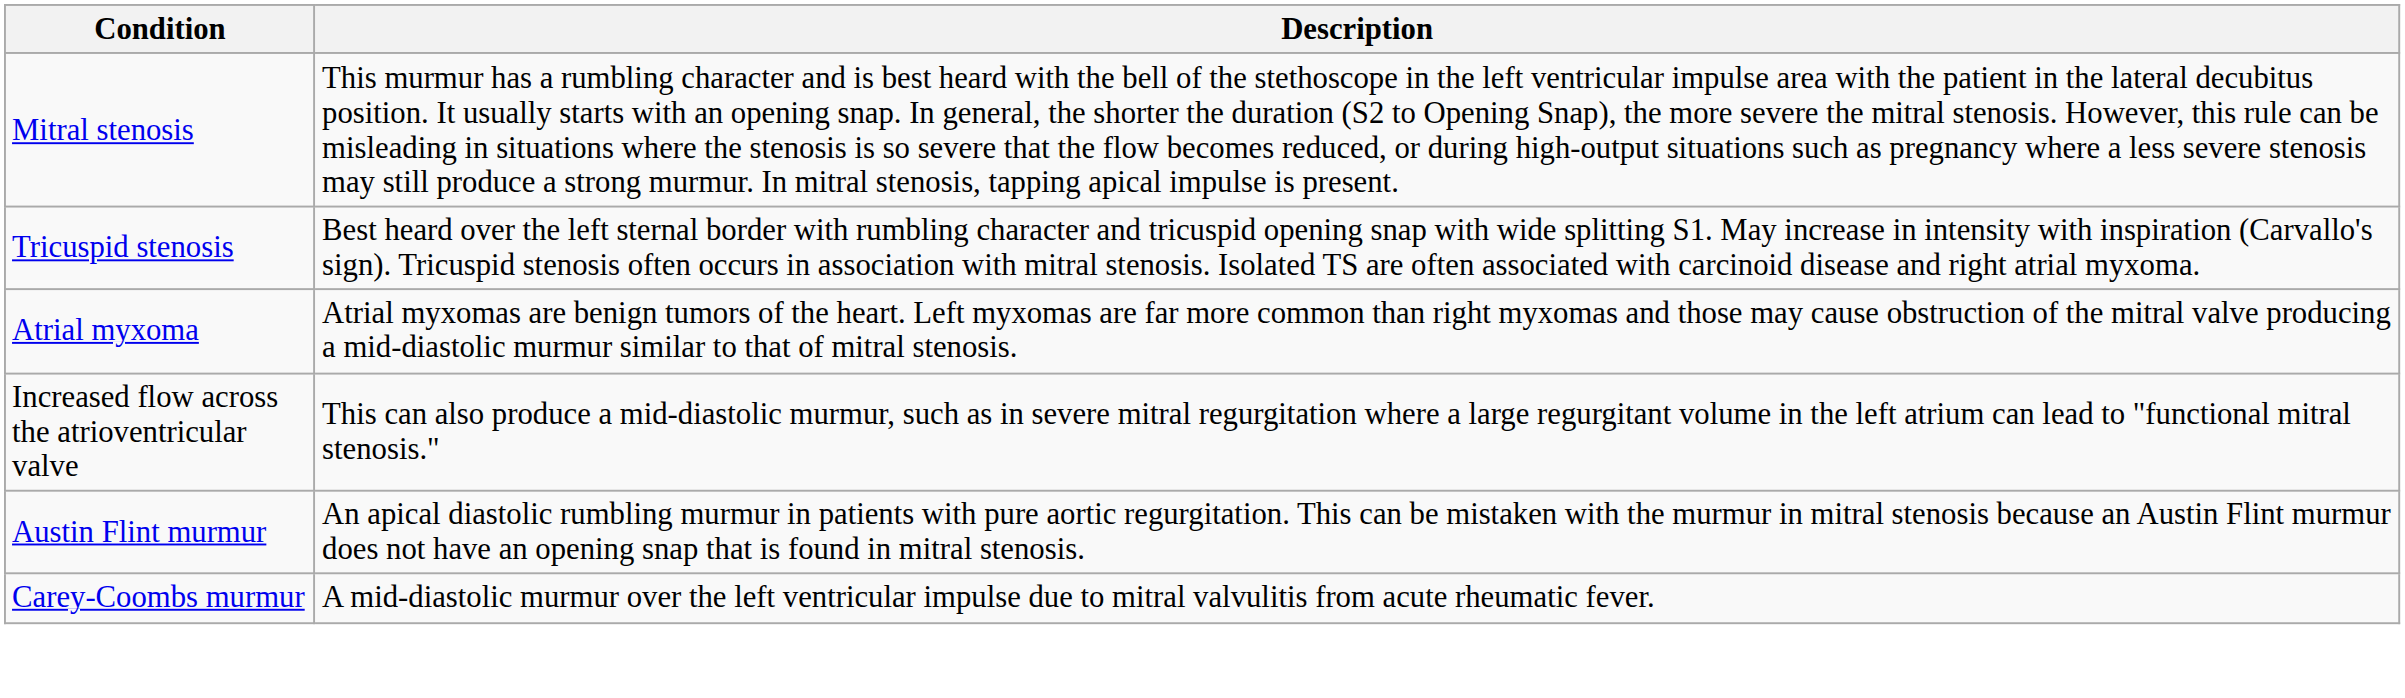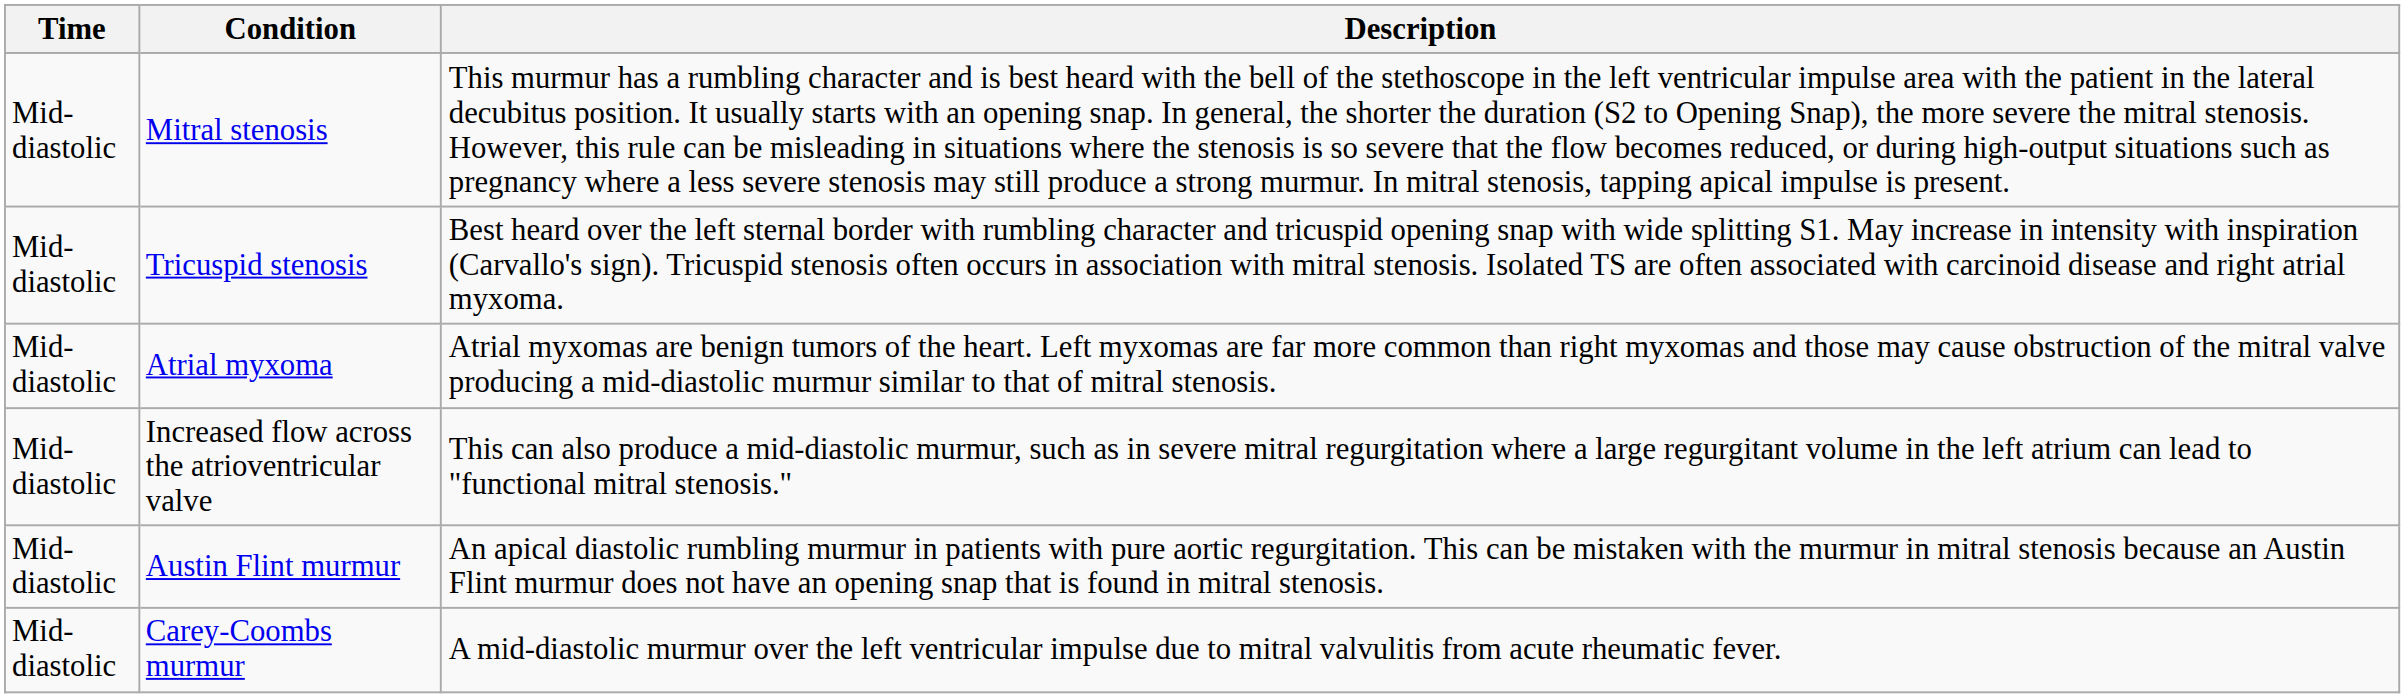 <table class="wikitable">
 <tr>
+<th>Time</th>
 <th>Condition</th>
 <th>Description</th>
 </tr>
 <tr>
+<td>Mid-diastolic</td>
 <td><a href='#'>Mitral stenosis</a></td>
 <td>This murmur has a rumbling character and is best heard with the bell of the stethoscope in the left ventricular impulse area with the patient in the lateral decubitus position. It usually starts with an opening snap. In general, the shorter the duration (S2 to Opening Snap), the more severe the mitral stenosis. However, this rule can be misleading in situations where the stenosis is so severe that the flow becomes reduced, or during high-output situations such as pregnancy where a less severe stenosis may still produce a strong murmur. In mitral stenosis, tapping apical impulse is present.</td>
 </tr>
 <tr>
+<td>Mid-diastolic</td>
 <td><a href='#'>Tricuspid stenosis</a></td>
 <td>Best heard over the left sternal border with rumbling character and tricuspid opening snap with wide splitting S1. May increase in intensity with inspiration (Carvallo's sign). Tricuspid stenosis often occurs in association with mitral stenosis. Isolated TS are often associated with carcinoid disease and right atrial myxoma.</td>
 </tr>
 <tr>
+<td>Mid-diastolic</td>
 <td><a href='#'>Atrial myxoma</a></td>
 <td>Atrial myxomas are benign tumors of the heart. Left myxomas are far more common than right myxomas and those may cause obstruction of the mitral valve producing a mid-diastolic murmur similar to that of mitral stenosis.</td>
 </tr>
 <tr>
+<td>Mid-diastolic</td>
 <td>Increased flow across the atrioventricular valve</td>
 <td>This can also produce a mid-diastolic murmur, such as in severe mitral regurgitation where a large regurgitant volume in the left atrium can lead to "functional mitral stenosis."</td>
 </tr>
 <tr>
+<td>Mid-diastolic</td>
 <td><a href='#'>Austin Flint murmur</a></td>
 <td>An apical diastolic rumbling murmur in patients with pure aortic regurgitation. This can be mistaken with the murmur in mitral stenosis because an Austin Flint murmur does not have an opening snap that is found in mitral stenosis.</td>
 </tr>
 <tr>
+<td>Mid-diastolic</td>
 <td><a href='#'>Carey-Coombs murmur</a></td>
 <td>A mid-diastolic murmur over the left ventricular impulse due to mitral valvulitis from acute rheumatic fever.</td>
 </tr>
 </table>
